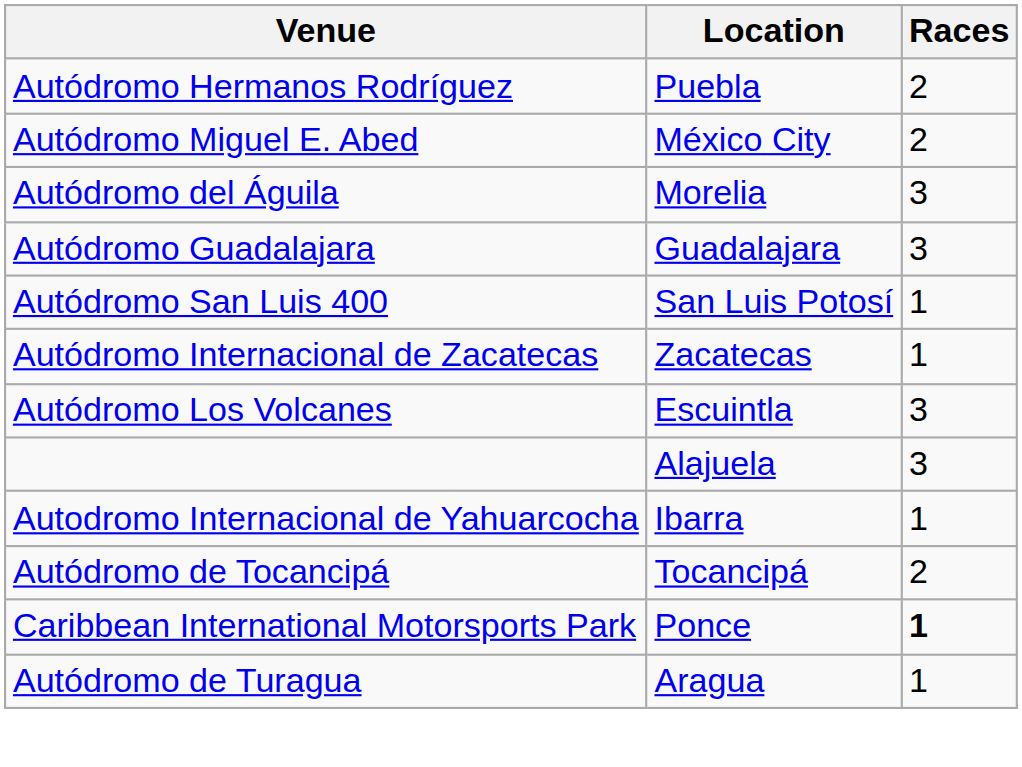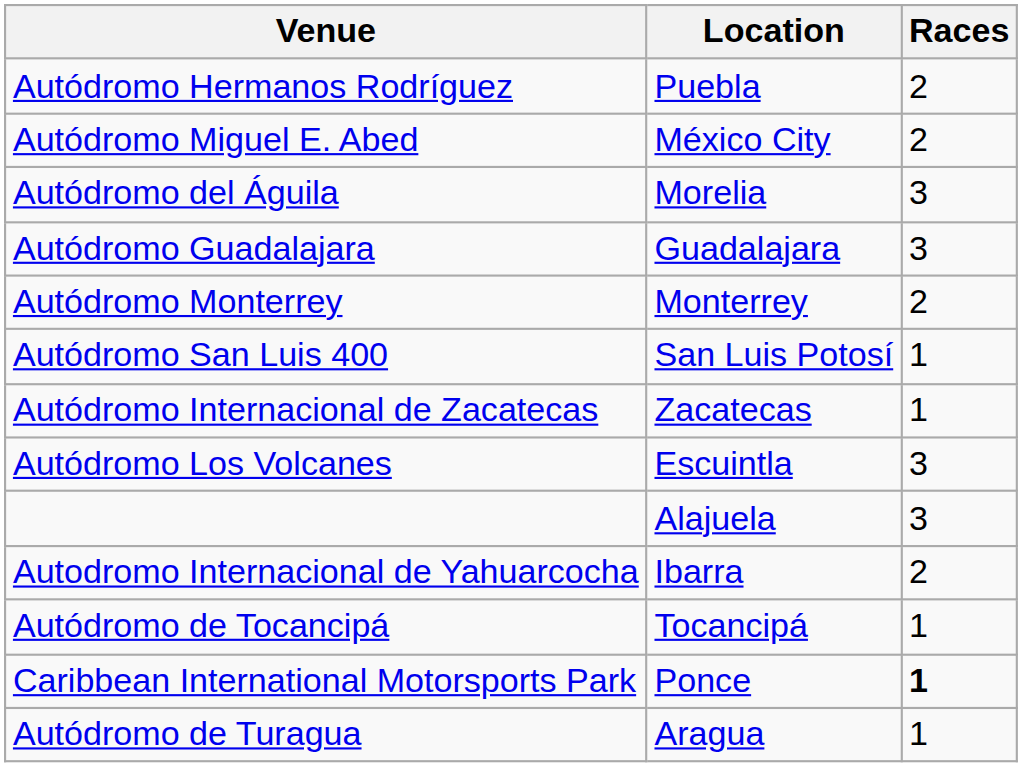 <table class="wikitable">
 <tr>
 <th>Venue</th>
 <th>Location</th>
 <th>Races</th>
 </tr>
 <tr>
 <td><a href='#'>Autódromo Hermanos Rodríguez</a></td>
 <td> <a href='#'>Puebla</a></td>
 <td>2</td>
 </tr>
 <tr>
 <td><a href='#'>Autódromo Miguel E. Abed</a></td>
 <td> <a href='#'>México City</a></td>
 <td>2</td>
 </tr>
 <tr>
 <td><a href='#'>Autódromo del Águila</a></td>
 <td> <a href='#'>Morelia</a></td>
 <td>3</td>
 </tr>
 <tr>
 <td><a href='#'>Autódromo Guadalajara</a></td>
 <td> <a href='#'>Guadalajara</a></td>
 <td>3</td>
 </tr>
 <tr>
+<td><a href='#'>Autódromo Monterrey</a></td>
+<td> <a href='#'>Monterrey</a></td>
+<td>2</td>
+</tr>
+<tr>
 <td><a href='#'>Autódromo San Luis 400</a></td>
 <td> <a href='#'>San Luis Potosí</a></td>
 <td>1</td>
 </tr>
 <tr>
 <td><a href='#'>Autódromo Internacional de Zacatecas</a></td>
 <td> <a href='#'>Zacatecas</a></td>
 <td>1</td>
 </tr>
 <tr>
 <td><a href='#'>Autódromo Los Volcanes</a></td>
 <td> <a href='#'>Escuintla</a></td>
 <td>3</td>
 </tr>
 <tr>
 <td></td>
 <td> <a href='#'>Alajuela</a></td>
 <td>3</td>
 </tr>
 <tr>
 <td><a href='#'>Autodromo Internacional de Yahuarcocha</a></td>
 <td> <a href='#'>Ibarra</a></td>
-<td>1</td>
+<td>2</td>
 </tr>
 <tr>
 <td><a href='#'>Autódromo de Tocancipá</a></td>
 <td> <a href='#'>Tocancipá</a></td>
-<td>2</td>
+<td>1</td>
 </tr>
 <tr>
 <td><a href='#'>Caribbean International Motorsports Park</a></td>
 <td> <a href='#'>Ponce</a></td>
 <td><strong>1</strong></td>
 </tr>
 <tr>
 <td><a href='#'>Autódromo de Turagua</a></td>
 <td> <a href='#'>Aragua</a></td>
 <td>1</td>
 </tr>
 </table>
